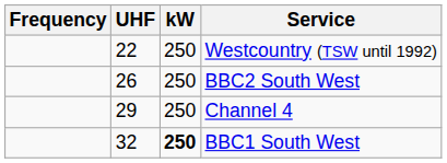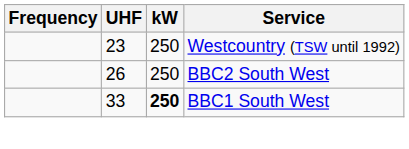 <table class="wikitable sortable">
 <tr>
 <th>Frequency</th>
 <th>UHF</th>
 <th>kW</th>
 <th>Service</th>
 </tr>
 <tr>
 <td></td>
-<td>22</td>
+<td>23</td>
 <td>250</td>
 <td><a href='#'>Westcountry</a> <small>(<a href='#'>TSW</a> until 1992)</small></td>
 </tr>
 <tr>
 <td></td>
 <td>26</td>
 <td>250</td>
 <td><a href='#'>BBC2 South West</a></td>
 </tr>
 <tr>
 <td></td>
-<td>29</td>
-<td>250</td>
-<td><a href='#'>Channel 4</a></td>
-</tr>
-<tr>
-<td></td>
-<td>32</td>
+<td>33</td>
 <td><strong>250</strong></td>
 <td><a href='#'>BBC1 South West</a></td>
 </tr>
 </table>
